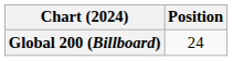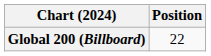 <table class="wikitable sortable plainrowheaders" style="text-align:center">
 <tr>
 <th scope="col">Chart (2024)</th>
 <th scope="col">Position</th>
 </tr>
 <tr>
 <th scope="row">Global 200 (<em>Billboard</em>)</th>
-<td>24</td>
+<td>22</td>
 </tr>
 </table>
